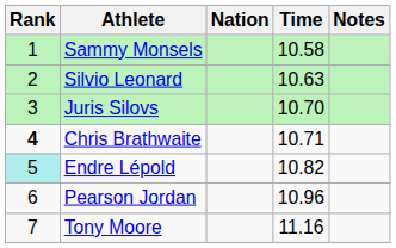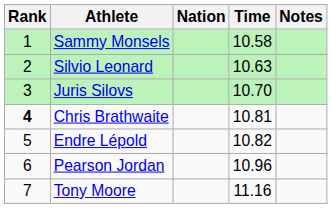 <table class="wikitable sortable" style="text-align:center">
 <tr>
 <th>Rank</th>
 <th>Athlete</th>
 <th>Nation</th>
 <th>Time</th>
 <th>Notes</th>
 </tr>
 <tr style="background:#bbf3bb;">
 <td>1</td>
 <td align=left><a href='#'>Sammy Monsels</a></td>
 <td align=left></td>
 <td>10.58</td>
 <td></td>
 </tr>
 <tr style="background:#bbf3bb;">
 <td>2</td>
 <td align=left><a href='#'>Silvio Leonard</a></td>
 <td align=left></td>
 <td>10.63</td>
 <td></td>
 </tr>
 <tr style="background:#bbf3bb;">
 <td>3</td>
 <td align=left><a href='#'>Juris Silovs</a></td>
 <td align=left></td>
 <td>10.70</td>
 <td></td>
 </tr>
 <tr>
 <td><strong>4</strong></td>
 <td align=left><a href='#'>Chris Brathwaite</a></td>
 <td align=left></td>
-<td>10.71</td>
+<td>10.81</td>
 <td></td>
 </tr>
 <tr>
-<td style="background: paleturquoise;">5</td>
+<td>5</td>
 <td align=left><a href='#'>Endre Lépold</a></td>
 <td align=left></td>
 <td>10.82</td>
 <td></td>
 </tr>
 <tr>
 <td>6</td>
 <td align=left><a href='#'>Pearson Jordan</a></td>
 <td align=left></td>
 <td>10.96</td>
 <td></td>
 </tr>
 <tr>
 <td>7</td>
 <td align=left><a href='#'>Tony Moore</a></td>
 <td align=left></td>
 <td>11.16</td>
 <td></td>
 </tr>
 </table>
